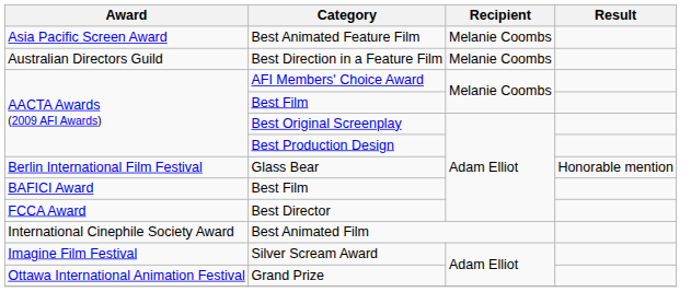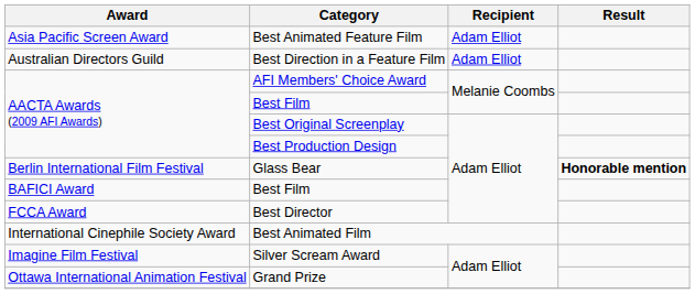 <table class="wikitable">
 <tr>
 <th>Award</th>
 <th>Category</th>
 <th>Recipient</th>
 <th>Result</th>
 </tr>
 <tr>
 <td><a href='#'>Asia Pacific Screen Award</a></td>
 <td>Best Animated Feature Film</td>
-<td>Melanie Coombs</td>
+<td><a href='#'>Adam Elliot</a></td>
 <td></td>
 </tr>
 <tr>
 <td>Australian Directors Guild</td>
 <td>Best Direction in a Feature Film</td>
-<td>Melanie Coombs</td>
+<td><a href='#'>Adam Elliot</a></td>
 <td></td>
 </tr>
 <tr>
 <td rowspan=4><a href='#'>AACTA Awards</a><br><small>(<a href='#'>2009 AFI Awards</a>)</small></td>
 <td><a href='#'>AFI Members' Choice Award</a></td>
 <td rowspan=2>Melanie Coombs</td>
 <td></td>
 </tr>
 <tr>
 <td><a href='#'>Best Film</a></td>
 <td></td>
 </tr>
 <tr>
 <td><a href='#'>Best Original Screenplay</a></td>
 <td rowspan=5>Adam Elliot</td>
 <td></td>
 </tr>
 <tr>
 <td><a href='#'>Best Production Design</a></td>
 <td></td>
 </tr>
 <tr>
 <td><a href='#'>Berlin International Film Festival</a></td>
 <td>Glass Bear</td>
-<td>Honorable mention</td>
+<td><strong>Honorable mention</strong></td>
 </tr>
 <tr>
 <td><a href='#'>BAFICI Award</a></td>
 <td>Best Film</td>
 <td></td>
 </tr>
 <tr>
 <td><a href='#'>FCCA Award</a></td>
 <td>Best Director</td>
 <td></td>
 </tr>
 <tr>
 <td>International Cinephile Society Award</td>
 <td colspan=2>Best Animated Film</td>
 <td></td>
 </tr>
 <tr>
 <td><a href='#'>Imagine Film Festival</a></td>
 <td>Silver Scream Award</td>
 <td rowspan="2">Adam Elliot</td>
 <td></td>
 </tr>
 <tr>
 <td><a href='#'>Ottawa International Animation Festival</a></td>
 <td>Grand Prize</td>
 <td></td>
 </tr>
 <tr>
 </tr>
 </table>
